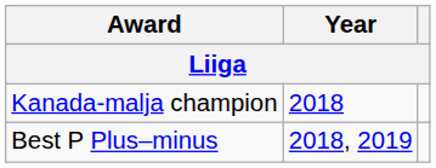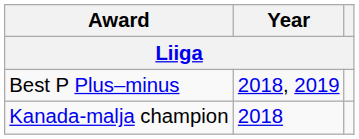 <table class="wikitable">
 <tr>
 <th>Award</th>
 <th>Year</th>
 <th></th>
 </tr>
 <tr>
 <th colspan="3"><a href='#'>Liiga</a></th>
 </tr>
 <tr>
+<td>Best P <a href='#'>Plus–minus</a></td>
+<td><a href='#'>2018</a>, <a href='#'>2019</a></td>
+<td></td>
+</tr>
+<tr>
 <td><a href='#'>Kanada-malja</a> champion</td>
 <td><a href='#'>2018</a></td>
 <td></td>
 </tr>
-<tr>
-<td>Best P <a href='#'>Plus–minus</a></td>
-<td><a href='#'>2018</a>, <a href='#'>2019</a></td>
-<td></td>
-</tr>
 </table>
